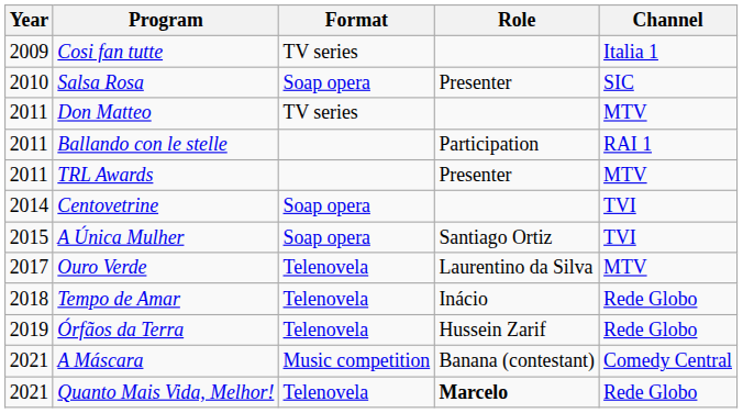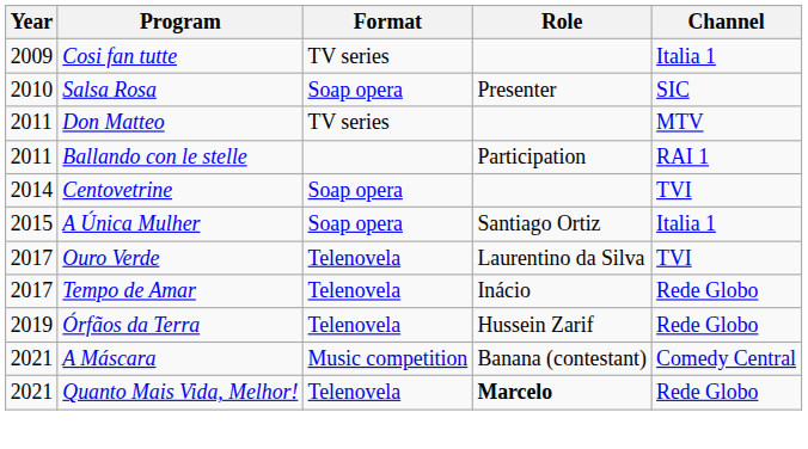 <table class="wikitable">
 <tr>
 <th>Year</th>
 <th>Program</th>
 <th>Format</th>
 <th>Role</th>
 <th>Channel</th>
 </tr>
 <tr>
 <td>2009</td>
 <td><em><a href='#'>Cosi fan tutte</a></em></td>
 <td>TV series</td>
 <td></td>
 <td><a href='#'>Italia 1</a></td>
 </tr>
 <tr>
 <td>2010</td>
 <td><em><a href='#'>Salsa Rosa</a></em></td>
 <td><a href='#'>Soap opera</a></td>
 <td>Presenter</td>
 <td><a href='#'>SIC</a></td>
 </tr>
 <tr>
 <td>2011</td>
 <td><em><a href='#'>Don Matteo</a></em></td>
 <td>TV series</td>
 <td></td>
 <td><a href='#'>MTV</a></td>
 </tr>
 <tr>
 <td>2011</td>
 <td><em><a href='#'>Ballando con le stelle</a></em></td>
 <td></td>
 <td>Participation</td>
 <td><a href='#'>RAI 1</a></td>
 </tr>
 <tr>
-<td>2011</td>
-<td><em><a href='#'>TRL Awards</a></em></td>
-<td></td>
-<td>Presenter</td>
-<td><a href='#'>MTV</a></td>
-</tr>
-<tr>
 <td>2014</td>
 <td><em><a href='#'>Centovetrine</a></em></td>
 <td><a href='#'>Soap opera</a></td>
 <td></td>
 <td><a href='#'>TVI</a></td>
 </tr>
 <tr>
 <td>2015</td>
 <td><em><a href='#'>A Única Mulher</a></em></td>
 <td><a href='#'>Soap opera</a></td>
 <td>Santiago Ortiz</td>
-<td><a href='#'>TVI</a></td>
+<td><a href='#'>Italia 1</a></td>
 </tr>
 <tr>
 <td>2017</td>
 <td><em><a href='#'>Ouro Verde</a></em></td>
 <td><a href='#'>Telenovela</a></td>
 <td>Laurentino da Silva</td>
-<td><a href='#'>MTV</a></td>
+<td><a href='#'>TVI</a></td>
 </tr>
 <tr>
-<td>2018</td>
+<td>2017</td>
 <td><em><a href='#'>Tempo de Amar</a></em></td>
 <td><a href='#'>Telenovela</a></td>
 <td>Inácio</td>
 <td><a href='#'>Rede Globo</a></td>
 </tr>
 <tr>
 <td>2019</td>
 <td><em><a href='#'>Órfãos da Terra</a></em></td>
 <td><a href='#'>Telenovela</a></td>
 <td>Hussein Zarif</td>
 <td><a href='#'>Rede Globo</a></td>
 </tr>
 <tr>
 <td>2021</td>
 <td><em><a href='#'>A Máscara</a></em></td>
 <td><a href='#'>Music competition</a></td>
 <td>Banana (contestant)</td>
 <td><a href='#'>Comedy Central</a></td>
 </tr>
 <tr>
 <td>2021</td>
 <td><em><a href='#'>Quanto Mais Vida, Melhor!</a></em></td>
 <td><a href='#'>Telenovela</a></td>
 <td><strong>Marcelo</strong></td>
 <td><a href='#'>Rede Globo</a></td>
 </tr>
 </table>
